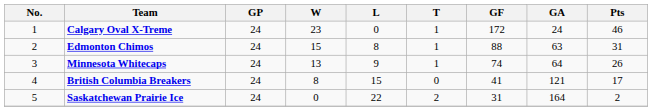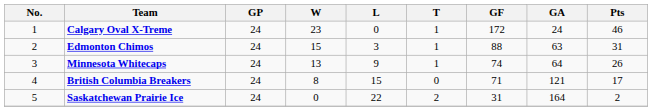 <table class="wikitable sortable">
 <tr>
 <th bgcolor="#DDDDFF" width="7.5%" title="Division rank">No.</th>
 <th bgcolor="#DDDDFF" width="20%">Team</th>
 <th bgcolor="#DDDDFF" width="7.5%" title="Games played" class="unsortable">GP</th>
 <th bgcolor="#DDDDFF" width="7.5%" title="Wins">W</th>
 <th bgcolor="#DDDDFF" width="7.5%" title="Losses">L</th>
 <th bgcolor="#DDDDFF" width="7.5%" title="Ties">T</th>
 <th bgcolor="#DDDDFF" width="7.5%" title="Goals For">GF</th>
 <th bgcolor="#DDDDFF" width="7.5%" title="Goals Against ">GA</th>
 <th bgcolor="#DDDDFF" width="7.5%" title="Points">Pts</th>
 </tr>
 <tr align=center>
 <td>1</td>
 <td align=left><strong><a href='#'>Calgary Oval X-Treme</a></strong></td>
 <td>24</td>
 <td>23</td>
 <td>0</td>
 <td>1</td>
 <td>172</td>
 <td>24</td>
 <td>46</td>
 </tr>
 <tr align=center>
 <td>2</td>
 <td align=left><strong><a href='#'>Edmonton Chimos</a></strong></td>
 <td>24</td>
 <td>15</td>
-<td>8</td>
+<td>3</td>
 <td>1</td>
 <td>88</td>
 <td>63</td>
 <td>31</td>
 </tr>
 <tr align=center>
 <td>3</td>
 <td align=left><strong><a href='#'>Minnesota Whitecaps</a></strong></td>
 <td>24</td>
 <td>13</td>
 <td>9</td>
 <td>1</td>
 <td>74</td>
 <td>64</td>
 <td>26</td>
 </tr>
 <tr align=center>
 <td>4</td>
 <td align=left><strong><a href='#'>British Columbia Breakers</a></strong></td>
 <td>24</td>
 <td>8</td>
 <td>15</td>
 <td>0</td>
-<td>41</td>
+<td>71</td>
 <td>121</td>
 <td>17</td>
 </tr>
 <tr align=center>
 <td>5</td>
 <td align=left><strong><a href='#'>Saskatchewan Prairie Ice</a></strong></td>
 <td>24</td>
 <td>0</td>
 <td>22</td>
 <td>2</td>
 <td>31</td>
 <td>164</td>
 <td>2</td>
 </tr>
 <tr align=center>
 </tr>
 </table>
